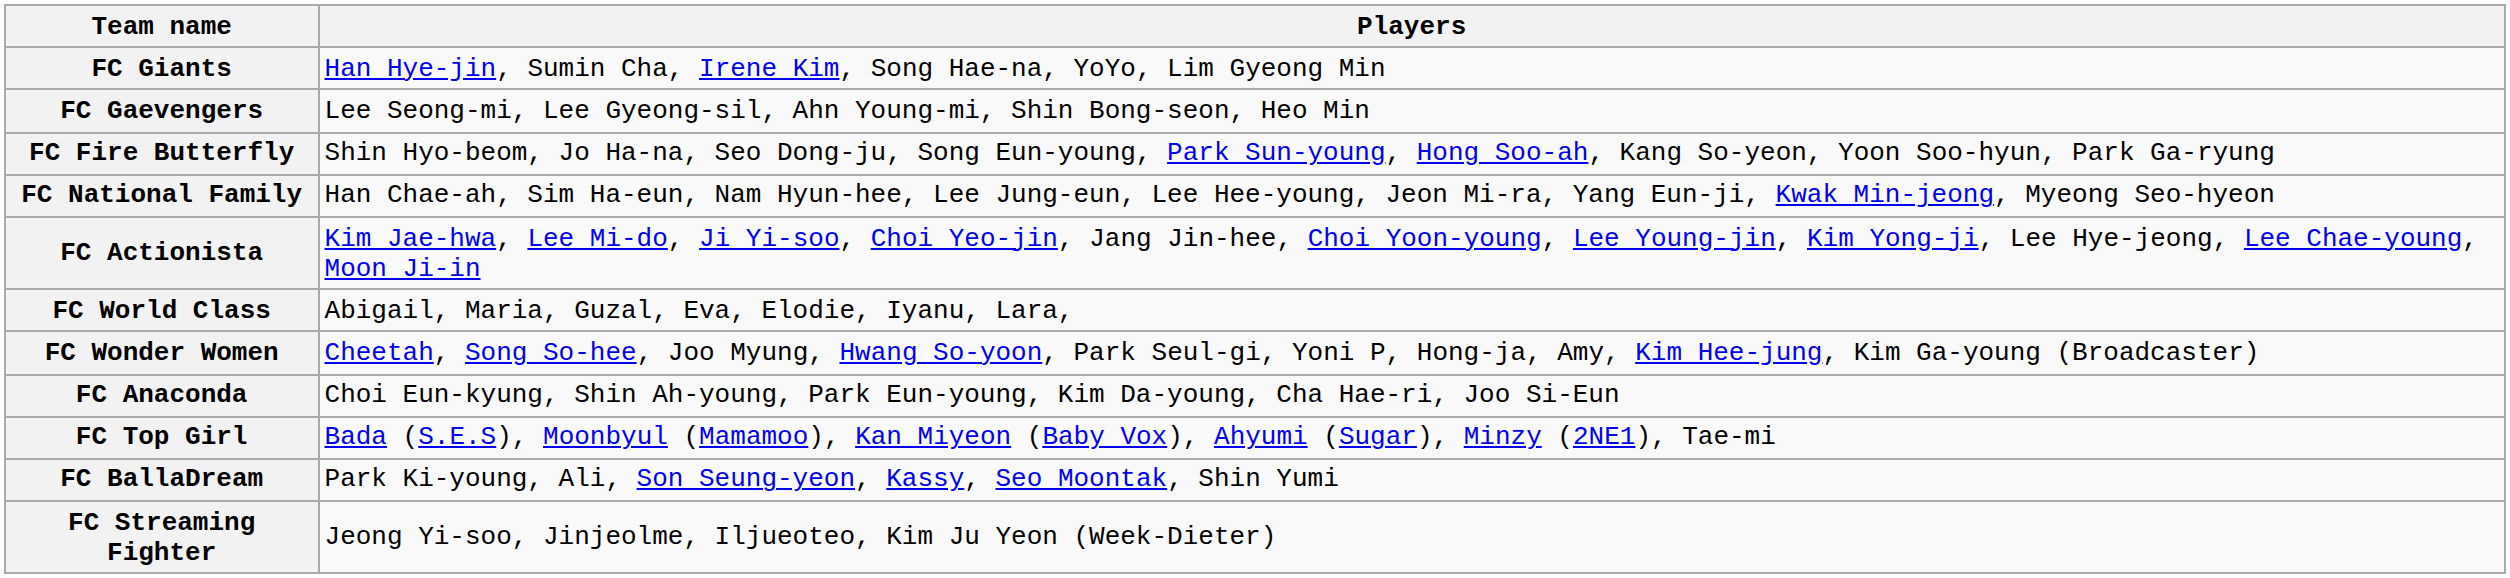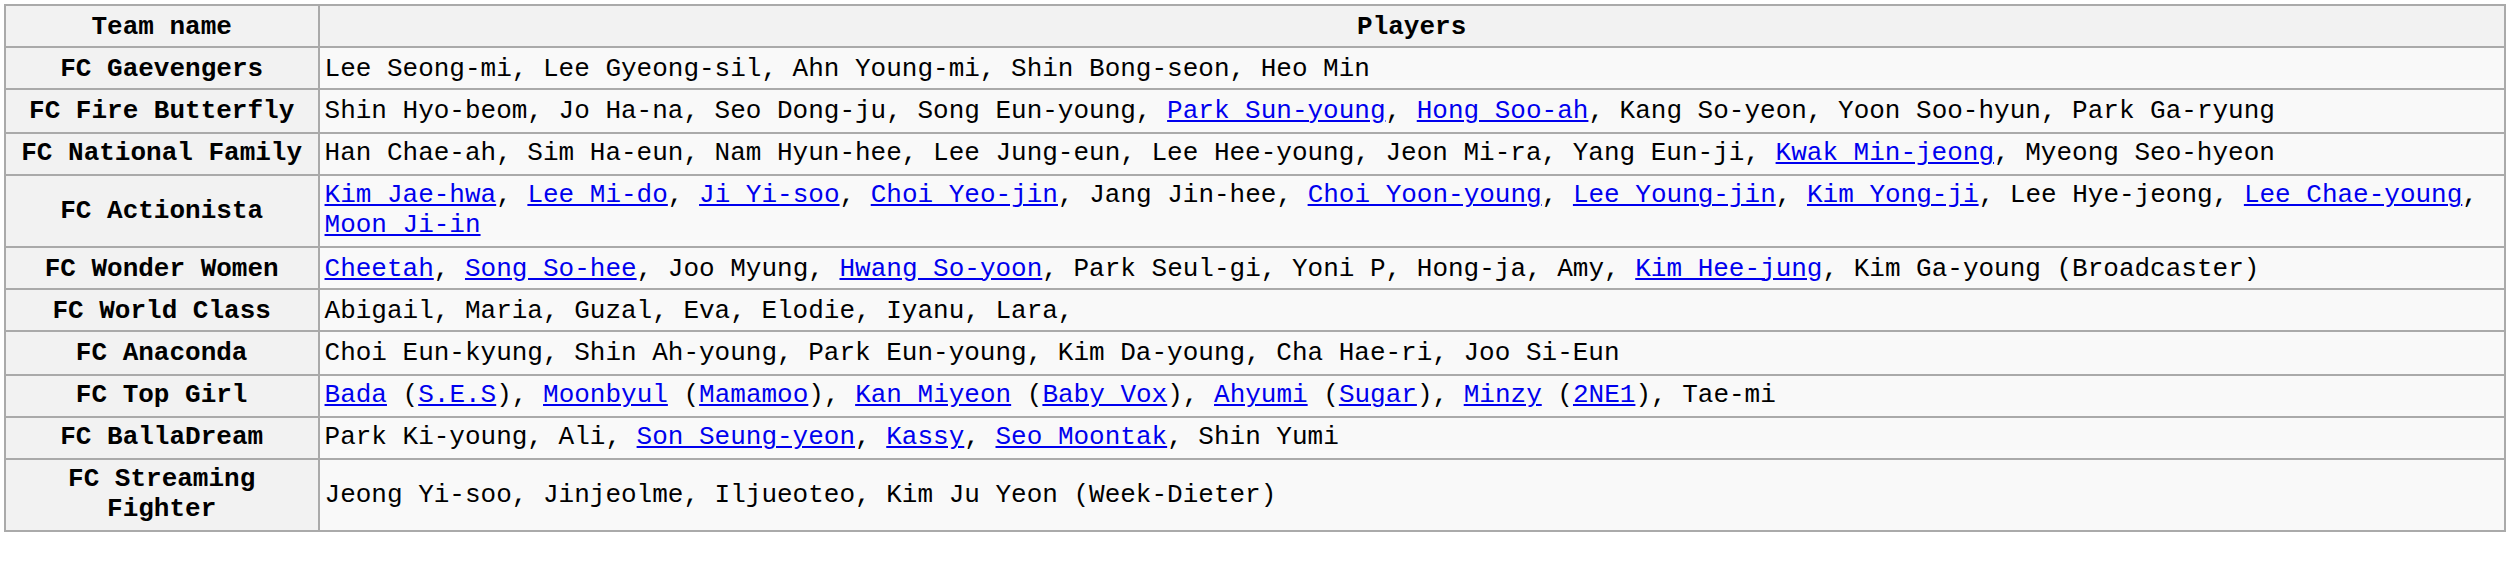 <table class="wikitable">
 <tr>
 <th>Team name</th>
 <th>Players</th>
-</tr>
-<tr>
-<th>FC Giants</th>
-<td><a href='#'>Han Hye-jin</a>, Sumin Cha, <a href='#'>Irene Kim</a>, Song Hae-na, YoYo, Lim Gyeong Min</td>
 </tr>
 <tr>
 <th>FC Gaevengers</th>
 <td>Lee Seong-mi, Lee Gyeong-sil, Ahn Young-mi, Shin Bong-seon, Heo Min</td>
 </tr>
 <tr>
 <th>FC Fire Butterfly</th>
 <td>Shin Hyo-beom, Jo Ha-na, Seo Dong-ju, Song Eun-young, <a href='#'>Park Sun-young</a>, <a href='#'>Hong Soo-ah</a>, Kang So-yeon, Yoon Soo-hyun, Park Ga-ryung</td>
 </tr>
 <tr>
 <th>FC National Family</th>
 <td>Han Chae-ah, Sim Ha-eun, Nam Hyun-hee, Lee Jung-eun, Lee Hee-young, Jeon Mi-ra, Yang Eun-ji, <a href='#'>Kwak Min-jeong</a>, Myeong Seo-hyeon</td>
 </tr>
 <tr>
 <th>FC Actionista</th>
 <td><a href='#'>Kim Jae-hwa</a>, <a href='#'>Lee Mi-do</a>, <a href='#'>Ji Yi-soo</a>, <a href='#'>Choi Yeo-jin</a>, Jang Jin-hee, <a href='#'>Choi Yoon-young</a>, <a href='#'>Lee Young-jin</a>, <a href='#'>Kim Yong-ji</a>, Lee Hye-jeong,  <a href='#'>Lee Chae-young</a>, <a href='#'>Moon Ji-in</a></td>
 </tr>
 <tr>
+<th>FC Wonder Women</th>
+<td><a href='#'>Cheetah</a>, <a href='#'>Song So-hee</a>, Joo Myung, <a href='#'>Hwang So-yoon</a>, Park Seul-gi, Yoni P, Hong-ja, Amy, <a href='#'>Kim Hee-jung</a>, Kim Ga-young (Broadcaster)</td>
+</tr>
+<tr>
 <th>FC World Class</th>
 <td> Abigail,  Maria,  Guzal,  Eva,  Elodie,  Iyanu,   Lara,</td>
-</tr>
-<tr>
-<th>FC Wonder Women</th>
-<td><a href='#'>Cheetah</a>, <a href='#'>Song So-hee</a>, Joo Myung, <a href='#'>Hwang So-yoon</a>, Park Seul-gi, Yoni P, Hong-ja, Amy, <a href='#'>Kim Hee-jung</a>, Kim Ga-young (Broadcaster)</td>
 </tr>
 <tr>
 <th>FC Anaconda</th>
 <td>Choi Eun-kyung, Shin Ah-young, Park Eun-young, Kim Da-young, Cha Hae-ri, Joo Si-Eun</td>
 </tr>
 <tr>
 <th>FC Top Girl</th>
 <td><a href='#'>Bada</a> (<a href='#'>S.E.S</a>), <a href='#'>Moonbyul</a> (<a href='#'>Mamamoo</a>), <a href='#'>Kan Miyeon</a> (<a href='#'>Baby Vox</a>), <a href='#'>Ahyumi</a> (<a href='#'>Sugar</a>), <a href='#'>Minzy</a> (<a href='#'>2NE1</a>), Tae-mi</td>
 </tr>
 <tr>
 <th>FC BallaDream</th>
 <td>Park Ki-young, Ali, <a href='#'>Son Seung-yeon</a>, <a href='#'>Kassy</a>, <a href='#'>Seo Moontak</a>, Shin Yumi</td>
 </tr>
 <tr>
 <th>FC Streaming Fighter</th>
 <td>Jeong Yi-soo, Jinjeolme, Iljueoteo, Kim Ju Yeon (Week-Dieter)</td>
 </tr>
 </table>
